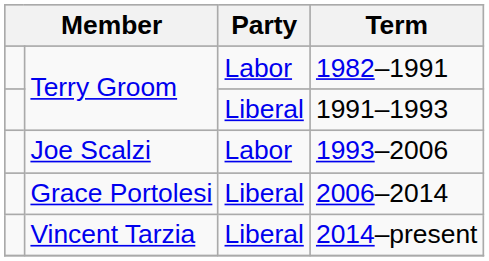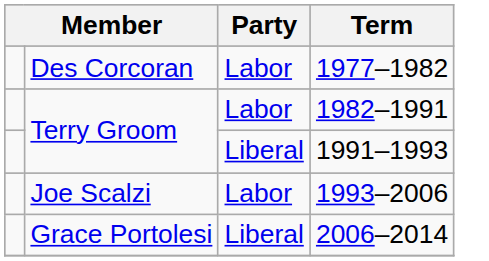 <table class="wikitable">
 <tr>
 <th colspan="2">Member</th>
 <th>Party</th>
 <th>Term</th>
+</tr>
+<tr>
+<td> </td>
+<td><a href='#'>Des Corcoran</a></td>
+<td><a href='#'>Labor</a></td>
+<td><a href='#'>1977</a>–1982</td>
 </tr>
 <tr>
 <td> </td>
 <td rowspan="2"><a href='#'>Terry Groom</a></td>
 <td><a href='#'>Labor</a></td>
 <td><a href='#'>1982</a>–1991</td>
 </tr>
 <tr>
 <td> </td>
 <td><a href='#'>Liberal</a></td>
 <td>1991–1993</td>
 </tr>
 <tr>
 <td> </td>
 <td><a href='#'>Joe Scalzi</a></td>
 <td><a href='#'>Labor</a></td>
 <td><a href='#'>1993</a>–2006</td>
 </tr>
 <tr>
 <td> </td>
 <td><a href='#'>Grace Portolesi</a></td>
 <td><a href='#'>Liberal</a></td>
 <td><a href='#'>2006</a>–2014</td>
 </tr>
 <tr>
-<td> </td>
-<td><a href='#'>Vincent Tarzia</a></td>
-<td><a href='#'>Liberal</a></td>
-<td><a href='#'>2014</a>–present</td>
-</tr>
-<tr>
 </tr>
 </table>
